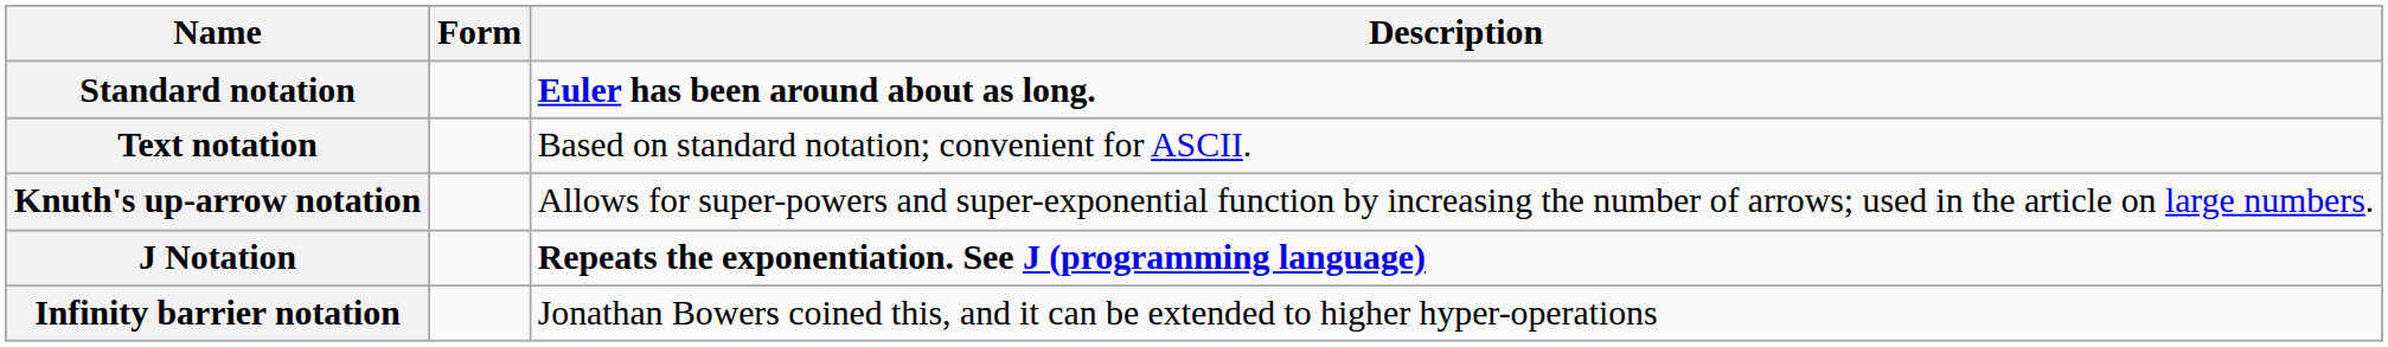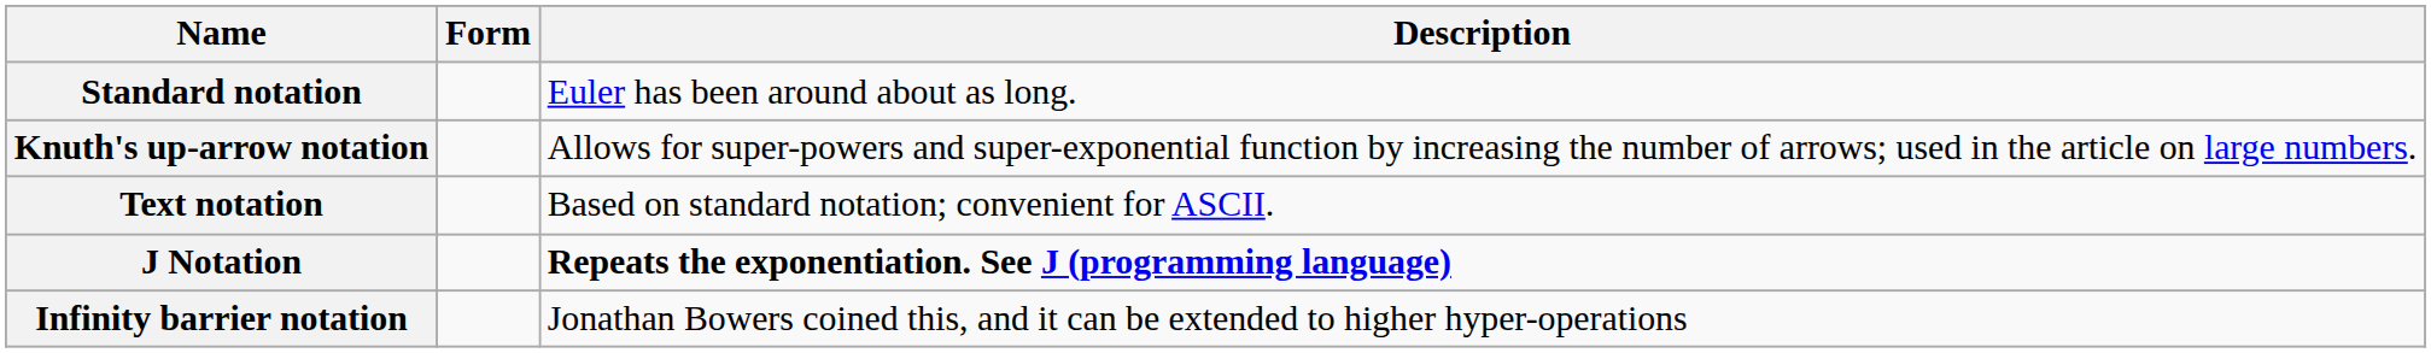 <table class="wikitable">
 <tr>
 <th scope="col">Name</th>
 <th scope="col">Form</th>
 <th scope="col">Description</th>
 </tr>
 <tr>
 <th scope="row">Standard notation</th>
 <td></td>
-<td><strong><a href='#'>Euler</a> has been around about as long.</strong></td>
+<td><a href='#'>Euler</a> has been around about as long.</td>
+</tr>
+<tr>
+<th scope="row">Knuth's up-arrow notation</th>
+<td></td>
+<td>Allows for super-powers and super-exponential function by increasing the number of arrows; used in the article on <a href='#'>large numbers</a>.</td>
 </tr>
 <tr>
 <th scope="row">Text notation</th>
 <td></td>
 <td>Based on standard notation; convenient for <a href='#'>ASCII</a>.</td>
-</tr>
-<tr>
-<th scope="row">Knuth's up-arrow notation</th>
-<td></td>
-<td>Allows for super-powers and super-exponential function by increasing the number of arrows; used in the article on <a href='#'>large numbers</a>.</td>
 </tr>
 <tr>
 <th scope="row">J Notation</th>
 <td></td>
 <td><strong>Repeats the exponentiation. See <a href='#'>J (programming language)</a></strong></td>
 </tr>
 <tr>
 <th scope="row">Infinity barrier notation</th>
 <td></td>
 <td>Jonathan Bowers coined this, and it can be extended to higher hyper-operations</td>
 </tr>
 </table>
